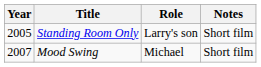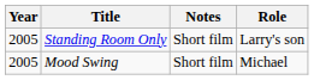 <table class="wikitable sortable">
 <tr>
 <th>Year</th>
 <th>Title</th>
+<th class="unsortable">Notes</th>
 <th>Role</th>
-<th class="unsortable">Notes</th>
 </tr>
 <tr>
 <td>2005</td>
 <td><em><a href='#'>Standing Room Only</a></em></td>
+<td>Short film</td>
 <td>Larry's son</td>
-<td>Short film</td>
 </tr>
 <tr>
-<td>2007</td>
+<td>2005</td>
 <td><em>Mood Swing</em></td>
+<td>Short film</td>
 <td>Michael</td>
-<td>Short film</td>
 </tr>
 </table>
